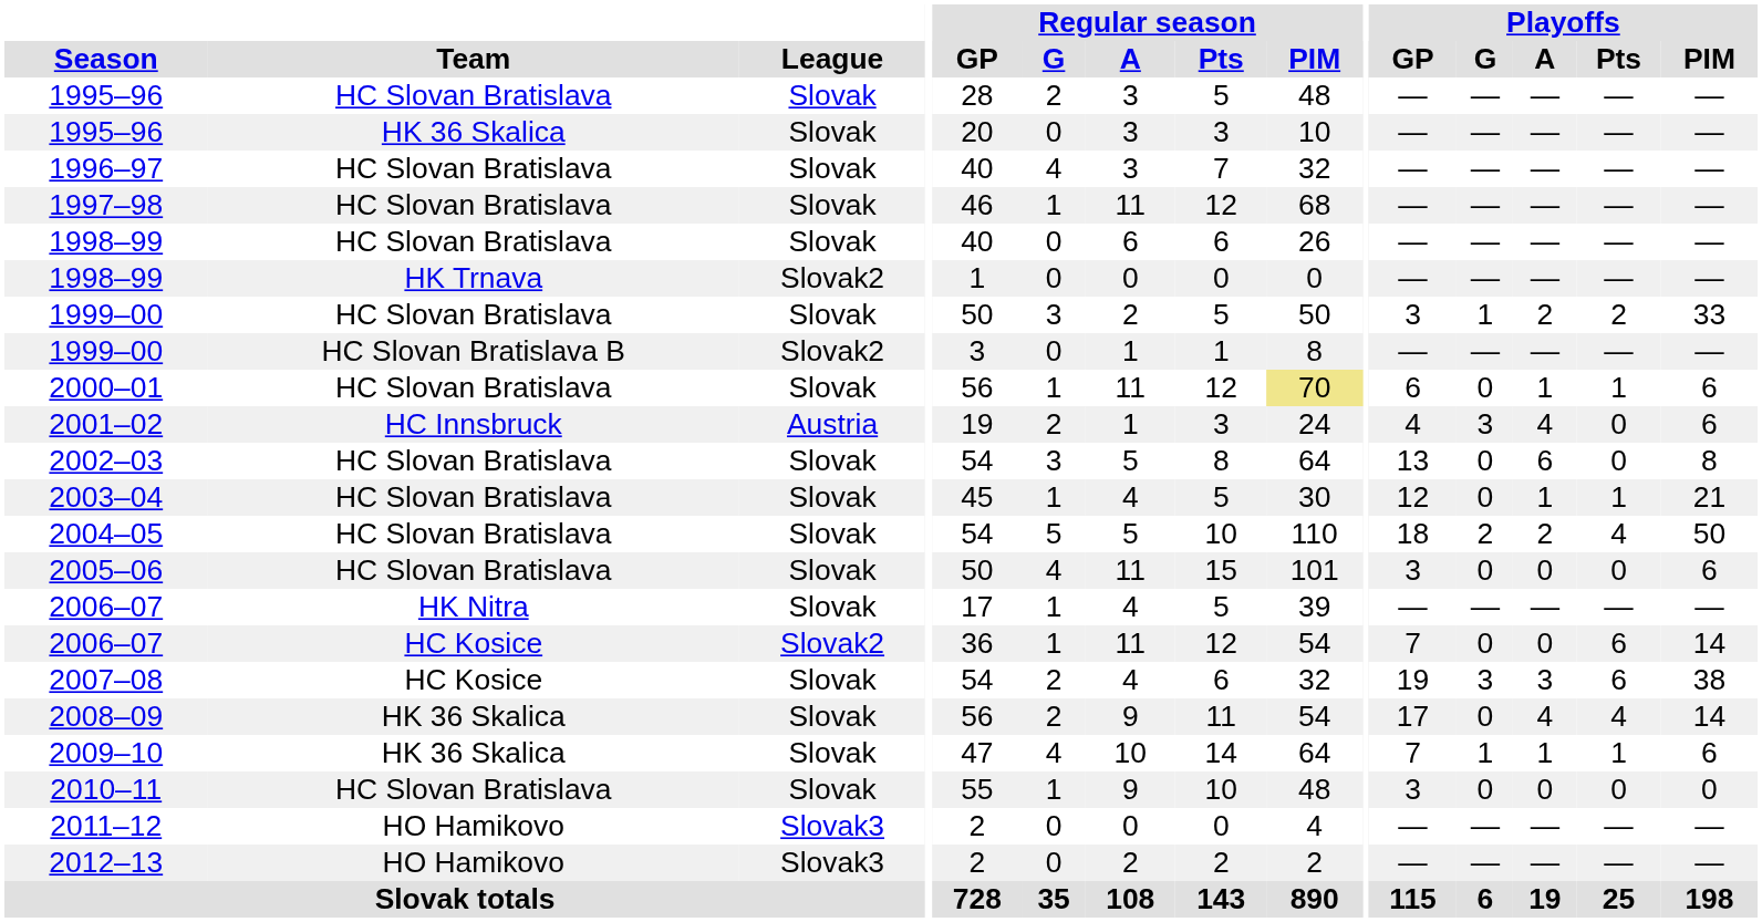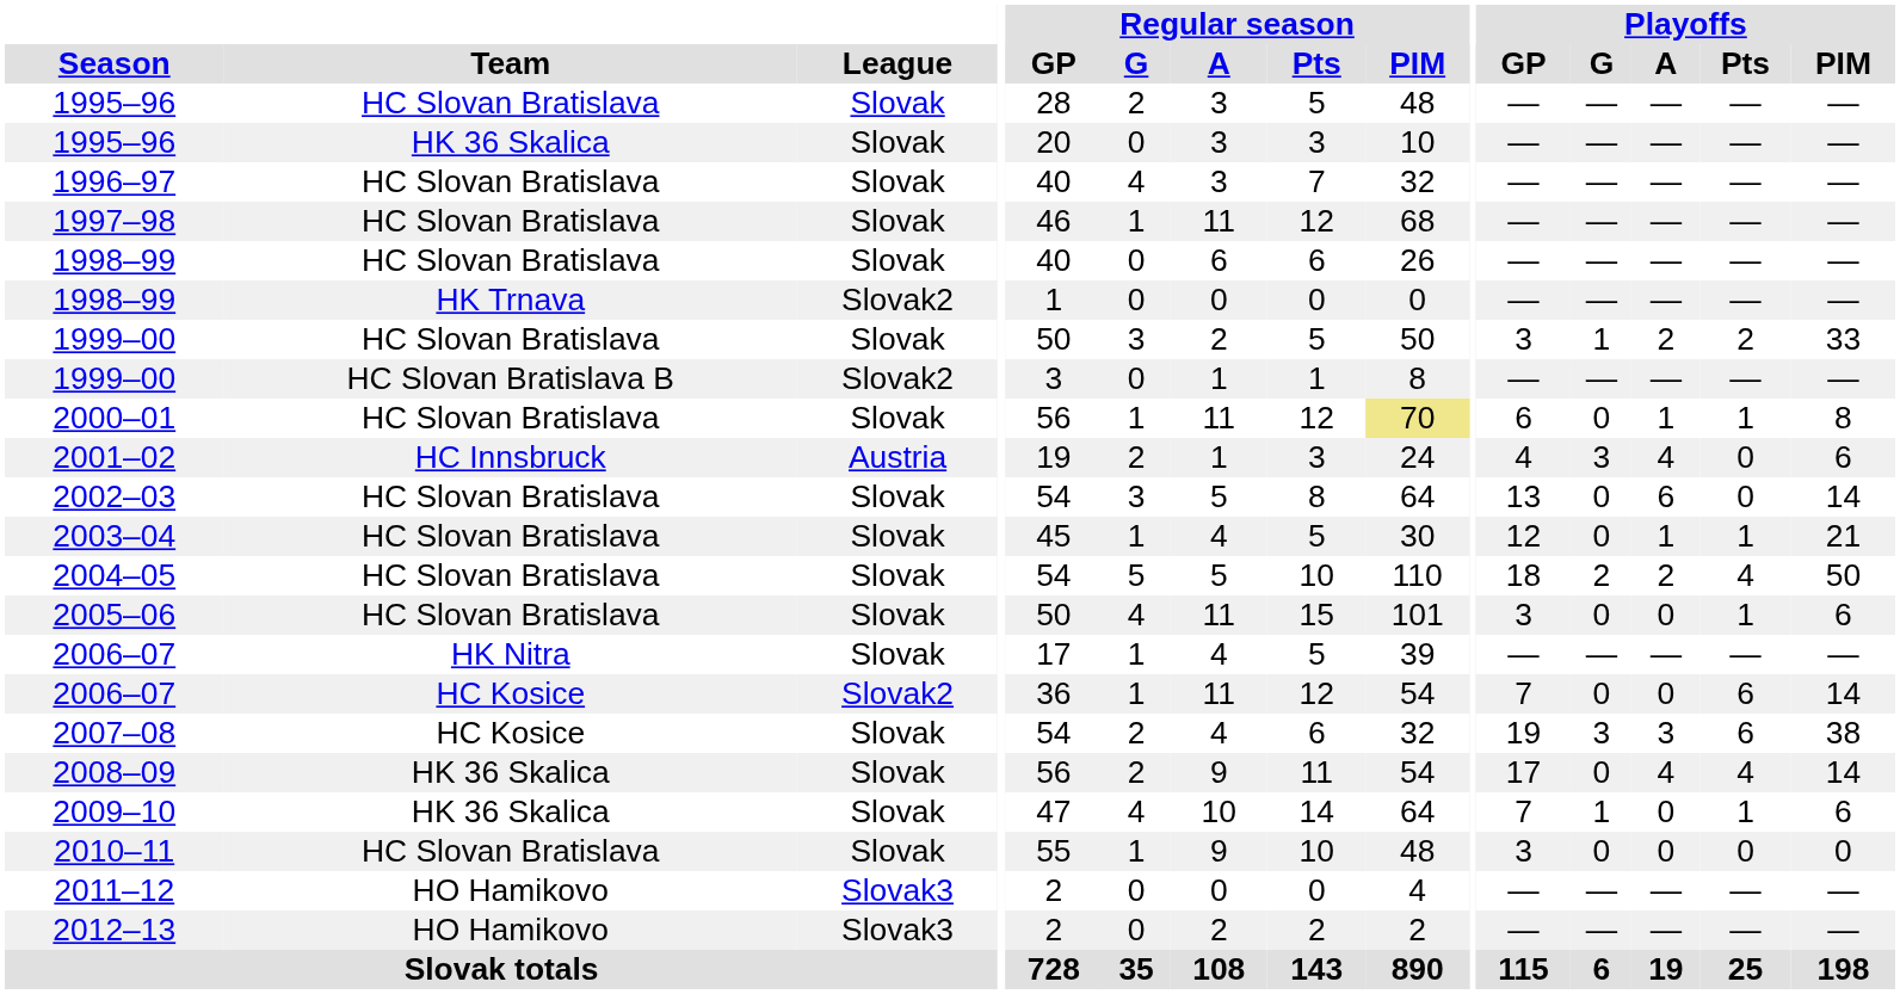 <table border="0" cellpadding="1" cellspacing="0" style="text-align:center; width:60em">
 <tr bgcolor="#e0e0e0">
 <th colspan="3" bgcolor="#ffffff"></th>
 <th rowspan="99" bgcolor="#ffffff"></th>
 <th colspan="5"><a href='#'>Regular season</a></th>
 <th rowspan="99" bgcolor="#ffffff"></th>
 <th colspan="5"><a href='#'>Playoffs</a></th>
 </tr>
 <tr bgcolor="#e0e0e0">
 <th><a href='#'>Season</a></th>
 <th>Team</th>
 <th>League</th>
 <th>GP</th>
 <th><a href='#'>G</a></th>
 <th><a href='#'>A</a></th>
 <th><a href='#'>Pts</a></th>
 <th><a href='#'>PIM</a></th>
 <th>GP</th>
 <th>G</th>
 <th>A</th>
 <th>Pts</th>
 <th>PIM</th>
 </tr>
 <tr>
 <td><a href='#'>1995–96</a></td>
 <td><a href='#'>HC Slovan Bratislava</a></td>
 <td><a href='#'>Slovak</a></td>
 <td>28</td>
 <td>2</td>
 <td>3</td>
 <td>5</td>
 <td>48</td>
 <td>—</td>
 <td>—</td>
 <td>—</td>
 <td>—</td>
 <td>—</td>
 </tr>
 <tr bgcolor="#f0f0f0">
 <td><a href='#'>1995–96</a></td>
 <td><a href='#'>HK 36 Skalica</a></td>
 <td>Slovak</td>
 <td>20</td>
 <td>0</td>
 <td>3</td>
 <td>3</td>
 <td>10</td>
 <td>—</td>
 <td>—</td>
 <td>—</td>
 <td>—</td>
 <td>—</td>
 </tr>
 <tr>
 <td><a href='#'>1996–97</a></td>
 <td>HC Slovan Bratislava</td>
 <td>Slovak</td>
 <td>40</td>
 <td>4</td>
 <td>3</td>
 <td>7</td>
 <td>32</td>
 <td>—</td>
 <td>—</td>
 <td>—</td>
 <td>—</td>
 <td>—</td>
 </tr>
 <tr bgcolor="#f0f0f0">
 <td><a href='#'>1997–98</a></td>
 <td>HC Slovan Bratislava</td>
 <td>Slovak</td>
 <td>46</td>
 <td>1</td>
 <td>11</td>
 <td>12</td>
 <td>68</td>
 <td>—</td>
 <td>—</td>
 <td>—</td>
 <td>—</td>
 <td>—</td>
 </tr>
 <tr>
 <td><a href='#'>1998–99</a></td>
 <td>HC Slovan Bratislava</td>
 <td>Slovak</td>
 <td>40</td>
 <td>0</td>
 <td>6</td>
 <td>6</td>
 <td>26</td>
 <td>—</td>
 <td>—</td>
 <td>—</td>
 <td>—</td>
 <td>—</td>
 </tr>
 <tr bgcolor="#f0f0f0">
 <td><a href='#'>1998–99</a></td>
 <td><a href='#'>HK Trnava</a></td>
 <td>Slovak2</td>
 <td>1</td>
 <td>0</td>
 <td>0</td>
 <td>0</td>
 <td>0</td>
 <td>—</td>
 <td>—</td>
 <td>—</td>
 <td>—</td>
 <td>—</td>
 </tr>
 <tr>
 <td><a href='#'>1999–00</a></td>
 <td>HC Slovan Bratislava</td>
 <td>Slovak</td>
 <td>50</td>
 <td>3</td>
 <td>2</td>
 <td>5</td>
 <td>50</td>
 <td>3</td>
 <td>1</td>
 <td>2</td>
 <td>2</td>
 <td>33</td>
 </tr>
 <tr bgcolor="#f0f0f0">
 <td><a href='#'>1999–00</a></td>
 <td>HC Slovan Bratislava B</td>
 <td>Slovak2</td>
 <td>3</td>
 <td>0</td>
 <td>1</td>
 <td>1</td>
 <td>8</td>
 <td>—</td>
 <td>—</td>
 <td>—</td>
 <td>—</td>
 <td>—</td>
 </tr>
 <tr>
 <td><a href='#'>2000–01</a></td>
 <td>HC Slovan Bratislava</td>
 <td>Slovak</td>
 <td>56</td>
 <td>1</td>
 <td>11</td>
 <td>12</td>
 <td style="background: khaki;">70</td>
 <td>6</td>
 <td>0</td>
 <td>1</td>
 <td>1</td>
-<td>6</td>
+<td>8</td>
 </tr>
 <tr bgcolor="#f0f0f0">
 <td><a href='#'>2001–02</a></td>
 <td><a href='#'>HC Innsbruck</a></td>
 <td><a href='#'>Austria</a></td>
 <td>19</td>
 <td>2</td>
 <td>1</td>
 <td>3</td>
 <td>24</td>
 <td>4</td>
 <td>3</td>
 <td>4</td>
 <td>0</td>
 <td>6</td>
 </tr>
 <tr>
 <td><a href='#'>2002–03</a></td>
 <td>HC Slovan Bratislava</td>
 <td>Slovak</td>
 <td>54</td>
 <td>3</td>
 <td>5</td>
 <td>8</td>
 <td>64</td>
 <td>13</td>
 <td>0</td>
 <td>6</td>
 <td>0</td>
-<td>8</td>
+<td>14</td>
 </tr>
 <tr bgcolor="#f0f0f0">
 <td><a href='#'>2003–04</a></td>
 <td>HC Slovan Bratislava</td>
 <td>Slovak</td>
 <td>45</td>
 <td>1</td>
 <td>4</td>
 <td>5</td>
 <td>30</td>
 <td>12</td>
 <td>0</td>
 <td>1</td>
 <td>1</td>
 <td>21</td>
 </tr>
 <tr>
 <td><a href='#'>2004–05</a></td>
 <td>HC Slovan Bratislava</td>
 <td>Slovak</td>
 <td>54</td>
 <td>5</td>
 <td>5</td>
 <td>10</td>
 <td>110</td>
 <td>18</td>
 <td>2</td>
 <td>2</td>
 <td>4</td>
 <td>50</td>
 </tr>
 <tr bgcolor="#f0f0f0">
 <td><a href='#'>2005–06</a></td>
 <td>HC Slovan Bratislava</td>
 <td>Slovak</td>
 <td>50</td>
 <td>4</td>
 <td>11</td>
 <td>15</td>
 <td>101</td>
 <td>3</td>
 <td>0</td>
 <td>0</td>
-<td>0</td>
+<td>1</td>
 <td>6</td>
 </tr>
 <tr>
 <td><a href='#'>2006–07</a></td>
 <td><a href='#'>HK Nitra</a></td>
 <td>Slovak</td>
 <td>17</td>
 <td>1</td>
 <td>4</td>
 <td>5</td>
 <td>39</td>
 <td>—</td>
 <td>—</td>
 <td>—</td>
 <td>—</td>
 <td>—</td>
 </tr>
 <tr bgcolor="#f0f0f0">
 <td><a href='#'>2006–07</a></td>
 <td><a href='#'>HC Kosice</a></td>
 <td><a href='#'>Slovak2</a></td>
 <td>36</td>
 <td>1</td>
 <td>11</td>
 <td>12</td>
 <td>54</td>
 <td>7</td>
 <td>0</td>
 <td>0</td>
 <td>6</td>
 <td>14</td>
 </tr>
 <tr>
 <td><a href='#'>2007–08</a></td>
 <td>HC Kosice</td>
 <td>Slovak</td>
 <td>54</td>
 <td>2</td>
 <td>4</td>
 <td>6</td>
 <td>32</td>
 <td>19</td>
 <td>3</td>
 <td>3</td>
 <td>6</td>
 <td>38</td>
 </tr>
 <tr bgcolor="#f0f0f0">
 <td><a href='#'>2008–09</a></td>
 <td>HK 36 Skalica</td>
 <td>Slovak</td>
 <td>56</td>
 <td>2</td>
 <td>9</td>
 <td>11</td>
 <td>54</td>
 <td>17</td>
 <td>0</td>
 <td>4</td>
 <td>4</td>
 <td>14</td>
 </tr>
 <tr>
 <td><a href='#'>2009–10</a></td>
 <td>HK 36 Skalica</td>
 <td>Slovak</td>
 <td>47</td>
 <td>4</td>
 <td>10</td>
 <td>14</td>
 <td>64</td>
 <td>7</td>
 <td>1</td>
-<td>1</td>
+<td>0</td>
 <td>1</td>
 <td>6</td>
 </tr>
 <tr bgcolor="#f0f0f0">
 <td><a href='#'>2010–11</a></td>
 <td>HC Slovan Bratislava</td>
 <td>Slovak</td>
 <td>55</td>
 <td>1</td>
 <td>9</td>
 <td>10</td>
 <td>48</td>
 <td>3</td>
 <td>0</td>
 <td>0</td>
 <td>0</td>
 <td>0</td>
 </tr>
 <tr>
 <td><a href='#'>2011–12</a></td>
 <td>HO Hamikovo</td>
 <td><a href='#'>Slovak3</a></td>
 <td>2</td>
 <td>0</td>
 <td>0</td>
 <td>0</td>
 <td>4</td>
 <td>—</td>
 <td>—</td>
 <td>—</td>
 <td>—</td>
 <td>—</td>
 </tr>
 <tr bgcolor="#f0f0f0">
 <td><a href='#'>2012–13</a></td>
 <td>HO Hamikovo</td>
 <td>Slovak3</td>
 <td>2</td>
 <td>0</td>
 <td>2</td>
 <td>2</td>
 <td>2</td>
 <td>—</td>
 <td>—</td>
 <td>—</td>
 <td>—</td>
 <td>—</td>
 </tr>
 <tr>
 </tr>
 <tr ALIGN="center" bgcolor="#e0e0e0">
 <th colspan="3">Slovak totals</th>
 <th ALIGN="center">728</th>
 <th ALIGN="center">35</th>
 <th ALIGN="center">108</th>
 <th ALIGN="center">143</th>
 <th ALIGN="center">890</th>
 <th ALIGN="center">115</th>
 <th ALIGN="center">6</th>
 <th ALIGN="center">19</th>
 <th ALIGN="center">25</th>
 <th ALIGN="center">198</th>
 </tr>
 </table>
